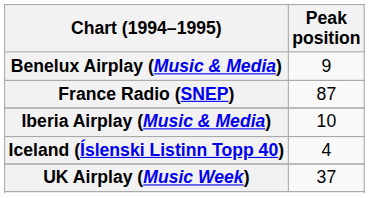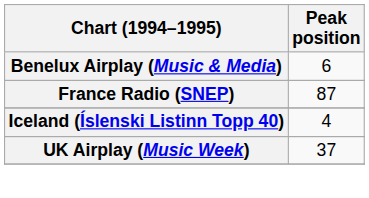 <table class="wikitable sortable plainrowheaders" style="text-align:center">
 <tr>
 <th scope="col">Chart (1994–1995)</th>
 <th scope="col">Peak<br>position</th>
 </tr>
 <tr>
 <th scope="row">Benelux Airplay (<em><a href='#'>Music & Media</a></em>)</th>
-<td>9</td>
+<td>6</td>
 </tr>
 <tr>
 </tr>
 <tr>
 <th scope="row">France Radio (<a href='#'>SNEP</a>)</th>
 <td>87</td>
 </tr>
 <tr>
-</tr>
-<tr>
-<th scope="row">Iberia Airplay (<em><a href='#'>Music & Media</a></em>)</th>
-<td>10</td>
 </tr>
 <tr>
 <th scope="row">Iceland (<a href='#'>Íslenski Listinn Topp 40</a>)</th>
 <td>4</td>
 </tr>
 <tr>
 </tr>
 <tr>
 </tr>
 <tr>
 </tr>
 <tr>
 <th scope="row">UK Airplay (<em><a href='#'>Music Week</a></em>)</th>
 <td>37</td>
 </tr>
 <tr>
 </tr>
 <tr>
 </tr>
 <tr>
 </tr>
 </table>
